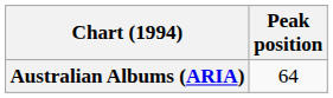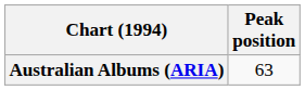 <table class="wikitable plainrowheaders" style="text-align:center">
 <tr>
 <th scope="col">Chart (1994)</th>
 <th scope="col">Peak<br>position</th>
 </tr>
 <tr>
 <th scope="row">Australian Albums (<a href='#'>ARIA</a>)</th>
-<td>64</td>
+<td>63</td>
 </tr>
 </table>
